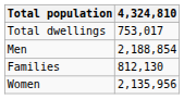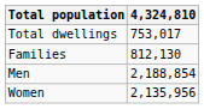 <table class="wikitable">
 <tr>
 <th>Total population</th>
 <th>4,324,810</th>
 </tr>
 <tr>
 <td>Total dwellings</td>
 <td>753,017</td>
 </tr>
 <tr>
+<td>Families</td>
+<td>812,130</td>
+</tr>
+<tr>
 <td>Men</td>
 <td>2,188,854</td>
-</tr>
-<tr>
-<td>Families</td>
-<td>812,130</td>
 </tr>
 <tr>
 <td>Women</td>
 <td>2,135,956</td>
 </tr>
 </table>
